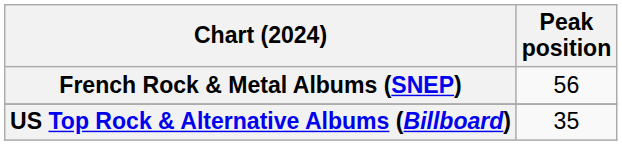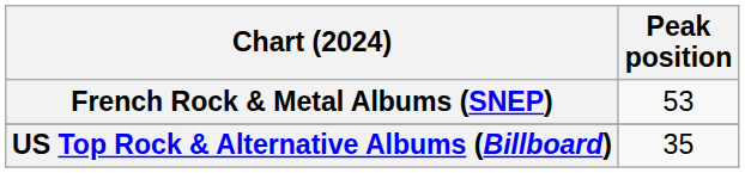 <table class="wikitable sortable plainrowheaders" style="text-align:center">
 <tr>
 <th scope="col">Chart (2024)</th>
 <th scope="col">Peak<br>position</th>
 </tr>
 <tr>
 <th scope="row">French Rock & Metal Albums (<a href='#'>SNEP</a>)</th>
-<td>56</td>
+<td>53</td>
 </tr>
 <tr>
 </tr>
 <tr>
 </tr>
 <tr>
 </tr>
 <tr>
 </tr>
 <tr>
 </tr>
 <tr>
 </tr>
 <tr>
 </tr>
 <tr>
 <th scope="row">US <a href='#'>Top Rock & Alternative Albums</a> (<em><a href='#'>Billboard</a></em>)</th>
 <td>35</td>
 </tr>
 </table>
